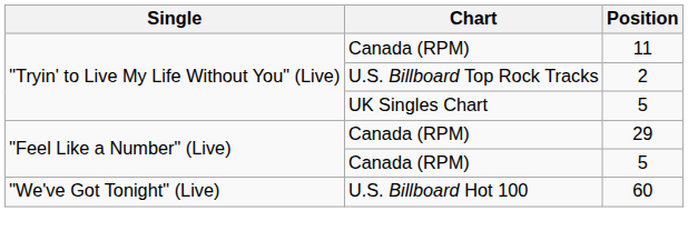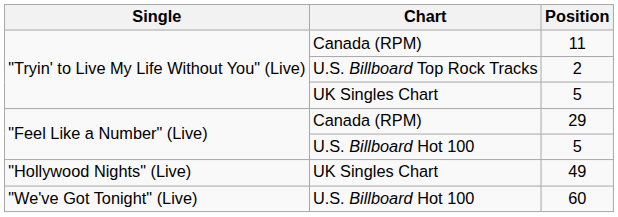 <table class="wikitable">
 <tr>
 <th>Single</th>
 <th>Chart</th>
 <th>Position</th>
 </tr>
 <tr>
 <td rowspan=3>"Tryin' to Live My Life Without You" (Live)</td>
 <td>Canada (RPM)<br></td>
 <td align="center">11</td>
 </tr>
 <tr>
 <td>U.S. <em>Billboard</em> Top Rock Tracks</td>
 <td align="center">2</td>
 </tr>
 <tr>
 <td>UK Singles Chart</td>
 <td align="center">5</td>
 </tr>
 <tr>
 <td rowspan=2>"Feel Like a Number" (Live)</td>
 <td>Canada (RPM)</td>
 <td align="center">29</td>
 </tr>
 <tr>
-<td>Canada (RPM)<br></td>
+<td>U.S. <em>Billboard</em> Hot 100</td>
 <td align="center">5</td>
+</tr>
+<tr>
+<td>"Hollywood Nights" (Live)</td>
+<td>UK Singles Chart</td>
+<td align="center">49</td>
 </tr>
 <tr>
 <td>"We've Got Tonight" (Live)</td>
 <td>U.S. <em>Billboard</em> Hot 100</td>
 <td align="center">60</td>
 </tr>
 </table>
